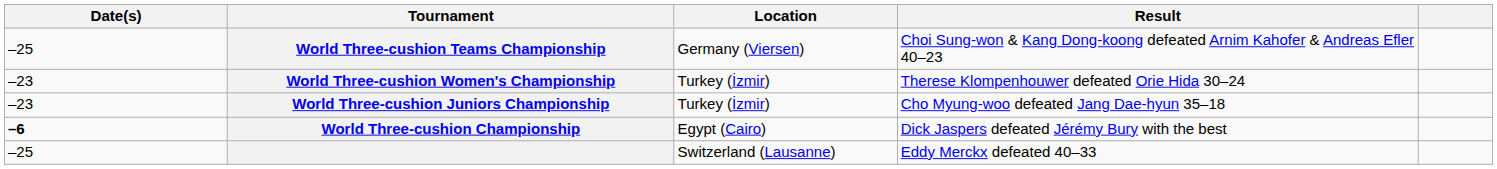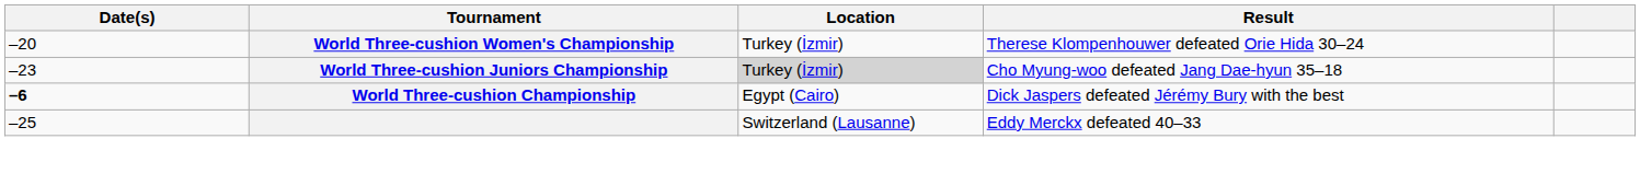 <table class="sortable wikitable plainrowheaders" style="width:100%; margin:1em auto 1em auto;">
 <tr>
 <th scope="col" style="width: 15%;">Date(s)</th>
 <th scope="col" style="width: 30%;">Tournament</th>
 <th scope="col" style="width: 15%;">Location</th>
 <th scope="col" class="unsortable" style="width: 35%;">Result</th>
 <th scope="col" class="unsortable" style="width: 5%;"></th>
 </tr>
 <tr>
-<td>–25</td>
-<th scope="row"><a href='#'>World Three-cushion Teams Championship</a></th>
-<td>Germany (<a href='#'>Viersen</a>)</td>
-<td><a href='#'>Choi Sung-won</a> & <a href='#'>Kang Dong-koong</a> defeated <a href='#'>Arnim Kahofer</a> & <a href='#'>Andreas Efler</a> 40–23</td>
-<td style="text-align:center;"></td>
-</tr>
-<tr>
-<td>–23</td>
+<td>–20</td>
 <th scope="row"><a href='#'>World Three-cushion Women's Championship</a></th>
 <td>Turkey (<a href='#'>İzmir</a>)</td>
 <td><a href='#'>Therese Klompenhouwer</a> defeated <a href='#'>Orie Hida</a> 30–24</td>
 <td style="text-align:center;"></td>
 </tr>
 <tr>
 <td>–23</td>
 <th scope="row"><a href='#'>World Three-cushion Juniors Championship</a></th>
-<td>Turkey (<a href='#'>İzmir</a>)</td>
+<td style="background: lightgrey;">Turkey (<a href='#'>İzmir</a>)</td>
 <td><a href='#'>Cho Myung-woo</a> defeated <a href='#'>Jang Dae-hyun</a> 35–18</td>
 <td style="text-align:center;"></td>
 </tr>
 <tr>
 <td><strong>–6</strong></td>
 <th scope="row"><a href='#'>World Three-cushion Championship</a></th>
 <td>Egypt (<a href='#'>Cairo</a>)</td>
 <td><a href='#'>Dick Jaspers</a> defeated <a href='#'>Jérémy Bury</a> with the best </td>
 <td style="text-align:center;"></td>
 </tr>
 <tr>
 <td>–25</td>
 <th scope="row"></th>
 <td>Switzerland (<a href='#'>Lausanne</a>)</td>
 <td><a href='#'>Eddy Merckx</a> defeated  40–33</td>
 <td style="text-align:center;"></td>
 </tr>
 </table>
